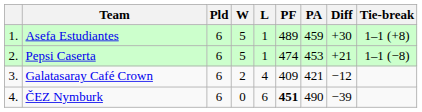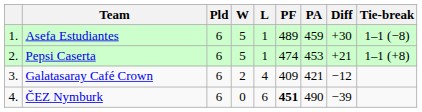 <table class="wikitable" style="text-align:center">
 <tr>
 <th width=15></th>
 <th width=220>Team</th>
 <th width=20>Pld</th>
 <th width=20>W</th>
 <th width=20>L</th>
 <th width=20>PF</th>
 <th width=20>PA</th>
 <th width=30>Diff</th>
 <th>Tie-break</th>
 </tr>
 <tr style="background:#ccffcc;">
 <td>1.</td>
 <td align=left> <a href='#'>Asefa Estudiantes</a></td>
 <td>6</td>
 <td>5</td>
 <td>1</td>
 <td>489</td>
 <td>459</td>
 <td>+30</td>
-<td>1–1 (+8)</td>
+<td>1–1 (−8)</td>
 </tr>
 <tr style="background:#ccffcc;">
 <td>2.</td>
 <td align=left> <a href='#'>Pepsi Caserta</a></td>
 <td>6</td>
 <td>5</td>
 <td>1</td>
 <td>474</td>
 <td>453</td>
 <td>+21</td>
-<td>1–1 (−8)</td>
+<td>1–1 (+8)</td>
 </tr>
 <tr>
 <td>3.</td>
 <td align=left> <a href='#'>Galatasaray Café Crown</a></td>
 <td>6</td>
 <td>2</td>
 <td>4</td>
 <td>409</td>
 <td>421</td>
 <td>−12</td>
 <td></td>
 </tr>
 <tr>
 <td>4.</td>
 <td align=left> <a href='#'>ČEZ Nymburk</a></td>
 <td>6</td>
 <td>0</td>
 <td>6</td>
 <td><strong>451</strong></td>
 <td>490</td>
 <td>−39</td>
 <td></td>
 </tr>
 </table>
